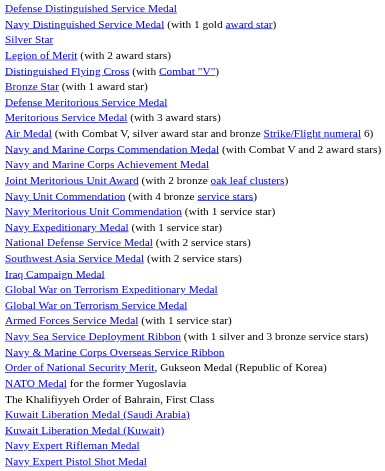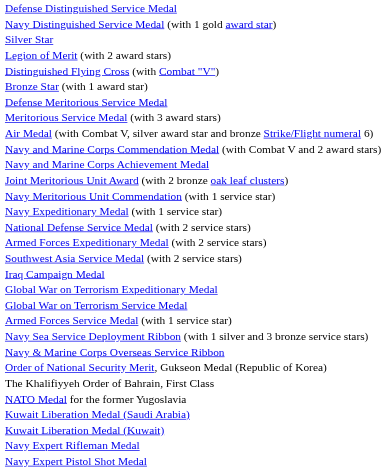 <table>
 <tr>
 <td></td>
 <td><a href='#'>Defense Distinguished Service Medal</a></td>
 </tr>
 <tr>
 <td></td>
 <td><a href='#'>Navy Distinguished Service Medal</a> (with 1 gold <a href='#'>award star</a>)</td>
 </tr>
 <tr>
 <td></td>
 <td><a href='#'>Silver Star</a></td>
 </tr>
 <tr>
 <td></td>
 <td><a href='#'>Legion of Merit</a> (with 2 award stars)</td>
 </tr>
 <tr>
 <td><span></span></td>
 <td><a href='#'>Distinguished Flying Cross</a> (with <a href='#'>Combat "V"</a>)</td>
 </tr>
 <tr>
 <td></td>
 <td><a href='#'>Bronze Star</a> (with 1 award star)</td>
 </tr>
 <tr>
 <td></td>
 <td><a href='#'>Defense Meritorious Service Medal</a></td>
 </tr>
 <tr>
 <td></td>
 <td><a href='#'>Meritorious Service Medal</a> (with 3 award stars)</td>
 </tr>
 <tr>
 <td><span></span> <span></span><span></span></td>
 <td><a href='#'>Air Medal</a> (with Combat V, silver award star and bronze <a href='#'>Strike/Flight numeral</a> 6)</td>
 </tr>
 <tr>
 <td><span></span> <span></span><span></span></td>
 <td><a href='#'>Navy and Marine Corps Commendation Medal</a> (with Combat V and 2 award stars)</td>
 </tr>
 <tr>
 <td></td>
 <td><a href='#'>Navy and Marine Corps Achievement Medal</a></td>
 </tr>
 <tr>
 <td></td>
 <td><a href='#'>Joint Meritorious Unit Award</a> (with 2 bronze <a href='#'>oak leaf clusters</a>)</td>
 </tr>
 <tr>
 <td></td>
-<td><a href='#'>Navy Unit Commendation</a> (with 4 bronze <a href='#'>service stars</a>)</td>
-</tr>
-<tr>
-<td></td>
 <td><a href='#'>Navy Meritorious Unit Commendation</a> (with 1 service star)</td>
 </tr>
 <tr>
 <td></td>
 <td><a href='#'>Navy Expeditionary Medal</a> (with 1 service star)</td>
 </tr>
 <tr>
 <td></td>
 <td><a href='#'>National Defense Service Medal</a> (with 2 service stars)</td>
+</tr>
+<tr>
+<td></td>
+<td><a href='#'>Armed Forces Expeditionary Medal</a> (with 2 service stars)</td>
 </tr>
 <tr>
 <td></td>
 <td><a href='#'>Southwest Asia Service Medal</a> (with 2 service stars)</td>
 </tr>
 <tr>
 <td></td>
 <td><a href='#'>Iraq Campaign Medal</a></td>
 </tr>
 <tr>
 <td></td>
 <td><a href='#'>Global War on Terrorism Expeditionary Medal</a></td>
 </tr>
 <tr>
 <td></td>
 <td><a href='#'>Global War on Terrorism Service Medal</a></td>
 </tr>
 <tr>
 <td></td>
 <td><a href='#'>Armed Forces Service Medal</a> (with 1 service star)</td>
 </tr>
 <tr>
 <td></td>
 <td><a href='#'>Navy Sea Service Deployment Ribbon</a> (with 1 silver and 3 bronze service stars)</td>
 </tr>
 <tr>
 <td></td>
 <td><a href='#'>Navy & Marine Corps Overseas Service Ribbon</a></td>
 </tr>
 <tr>
 <td></td>
 <td><a href='#'>Order of National Security Merit</a>, Gukseon Medal (Republic of Korea)</td>
 </tr>
 <tr>
 <td></td>
-<td><a href='#'>NATO Medal</a> for the former Yugoslavia</td>
+<td>The Khalifiyyeh Order of Bahrain, First Class</td>
 </tr>
 <tr>
 <td></td>
-<td>The Khalifiyyeh Order of Bahrain, First Class</td>
+<td><a href='#'>NATO Medal</a> for the former Yugoslavia</td>
 </tr>
 <tr>
 <td></td>
 <td><a href='#'>Kuwait Liberation Medal (Saudi Arabia)</a></td>
 </tr>
 <tr>
 <td></td>
 <td><a href='#'>Kuwait Liberation Medal (Kuwait)</a></td>
 </tr>
 <tr>
 <td></td>
 <td><a href='#'>Navy Expert Rifleman Medal</a></td>
 </tr>
 <tr>
 <td></td>
 <td><a href='#'>Navy Expert Pistol Shot Medal</a></td>
 </tr>
 </table>
